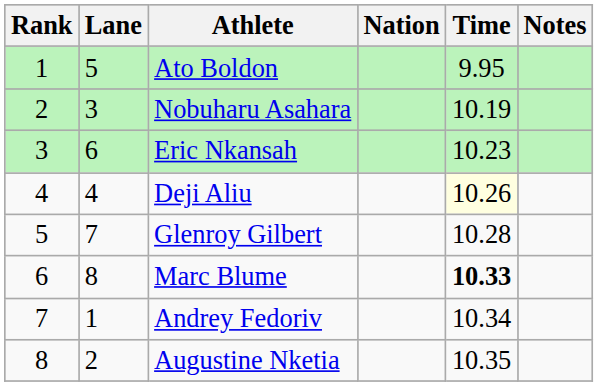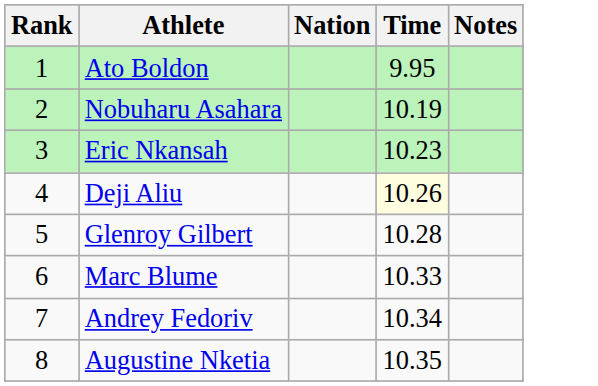 <table class="wikitable sortable">
 <tr>
 <th>Rank</th>
-<th>Lane</th>
 <th>Athlete</th>
 <th>Nation</th>
 <th>Time</th>
 <th>Notes</th>
 </tr>
 <tr style="background:#bbf3bb;">
 <td align="center">1</td>
-<td>5</td>
 <td><a href='#'>Ato Boldon</a></td>
 <td></td>
 <td align=center>9.95</td>
 <td align=center></td>
 </tr>
 <tr style="background:#bbf3bb;">
 <td align="center">2</td>
-<td>3</td>
 <td><a href='#'>Nobuharu Asahara</a></td>
 <td></td>
 <td align="center">10.19</td>
 <td align=center></td>
 </tr>
 <tr style="background:#bbf3bb;">
 <td align="center">3</td>
-<td>6</td>
 <td><a href='#'>Eric Nkansah</a></td>
 <td></td>
 <td align="center">10.23</td>
 <td align=center></td>
 </tr>
 <tr>
 <td align="center">4</td>
-<td>4</td>
 <td><a href='#'>Deji Aliu</a></td>
 <td></td>
 <td align="center" style="background: lightyellow;">10.26</td>
 <td></td>
 </tr>
 <tr>
 <td align="center">5</td>
-<td>7</td>
 <td><a href='#'>Glenroy Gilbert</a></td>
 <td></td>
 <td align="center">10.28</td>
 <td></td>
 </tr>
 <tr>
 <td align="center">6</td>
-<td>8</td>
 <td><a href='#'>Marc Blume</a></td>
 <td></td>
-<td align="center"><strong>10.33</strong></td>
+<td align="center">10.33</td>
 <td></td>
 </tr>
 <tr>
 <td align="center">7</td>
-<td>1</td>
 <td><a href='#'>Andrey Fedoriv</a></td>
 <td></td>
 <td align="center">10.34</td>
 <td></td>
 </tr>
 <tr>
 <td align="center">8</td>
-<td>2</td>
 <td><a href='#'>Augustine Nketia</a></td>
 <td></td>
 <td align="center">10.35</td>
 <td></td>
 </tr>
 </table>
